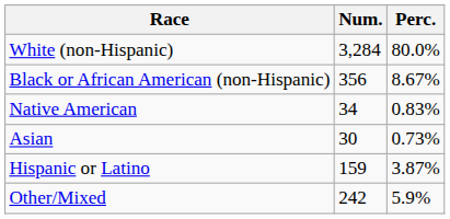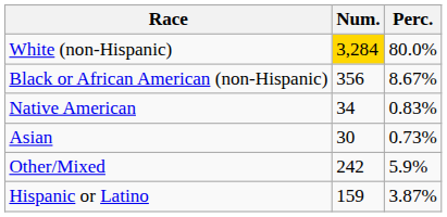 <table class="wikitable">
 <tr>
 <th>Race</th>
 <th>Num.</th>
 <th>Perc.</th>
 </tr>
 <tr>
 <td><a href='#'>White</a> (non-Hispanic)</td>
-<td>3,284</td>
+<td style="background: gold;">3,284</td>
 <td>80.0%</td>
 </tr>
 <tr>
 <td><a href='#'>Black or African American</a> (non-Hispanic)</td>
 <td>356</td>
 <td>8.67%</td>
 </tr>
 <tr>
 <td><a href='#'>Native American</a></td>
 <td>34</td>
 <td>0.83%</td>
 </tr>
 <tr>
 <td><a href='#'>Asian</a></td>
 <td>30</td>
 <td>0.73%</td>
 </tr>
 <tr>
+<td><a href='#'>Other/Mixed</a></td>
+<td>242</td>
+<td>5.9%</td>
+</tr>
+<tr>
 <td><a href='#'>Hispanic</a> or <a href='#'>Latino</a></td>
 <td>159</td>
 <td>3.87%</td>
 </tr>
-<tr>
-<td><a href='#'>Other/Mixed</a></td>
-<td>242</td>
-<td>5.9%</td>
-</tr>
 </table>
